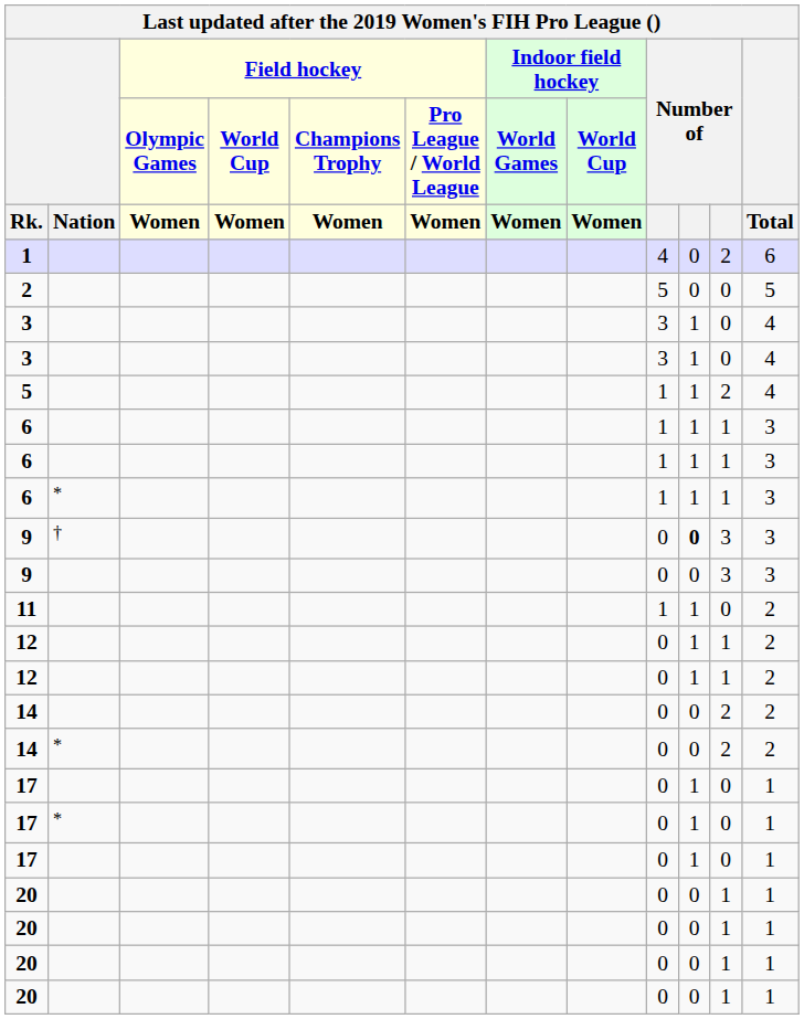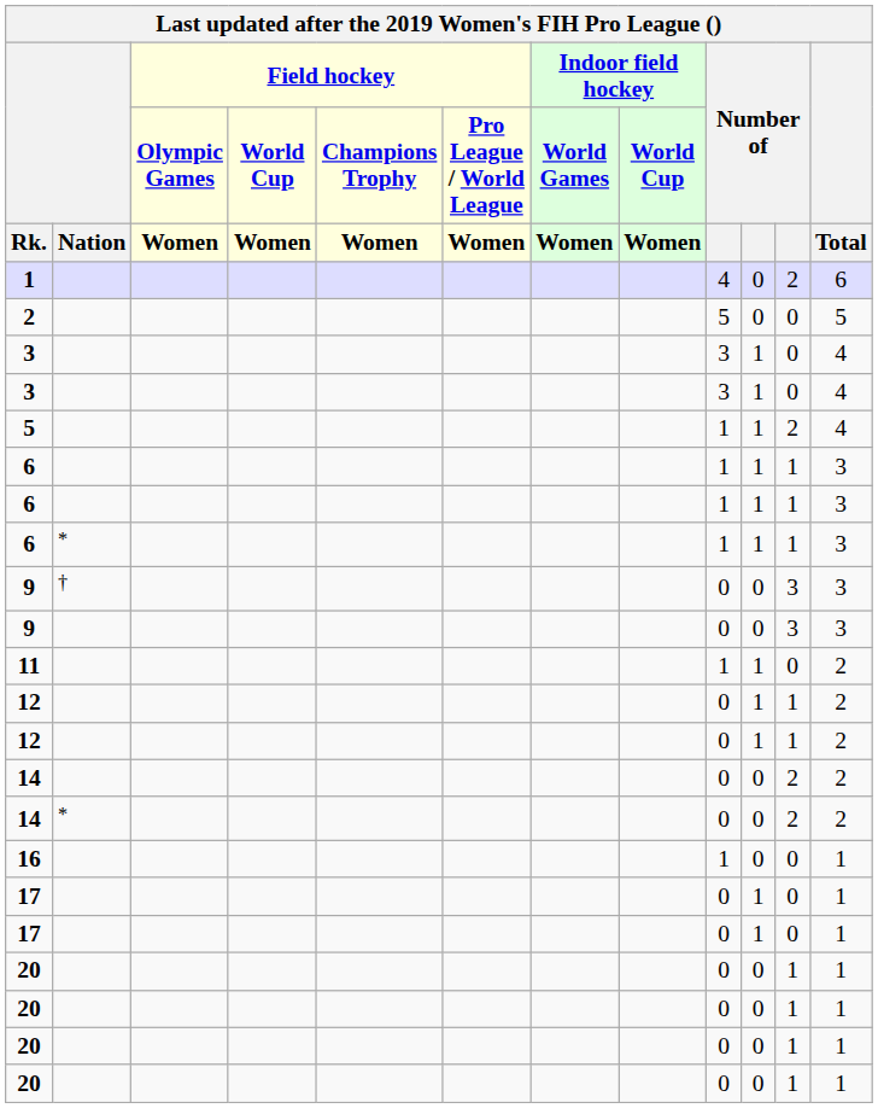 <table class="wikitable" style="margin-top: 0em; text-align: center; font-size: 100%;">
 <tr>
 <th colspan="12">Last updated after the 2019 Women's FIH Pro League ()</th>
 </tr>
 <tr>
 <th rowspan="2" colspan="2"></th>
 <th colspan="4" style="background: #ffd;"><a href='#'>Field hockey</a></th>
 <th colspan="2" style="background: #dfd;"><a href='#'>Indoor field hockey</a></th>
 <th rowspan="2" colspan="3">Number of</th>
 <th rowspan="2"></th>
 </tr>
 <tr>
 <th style="background: #ffd;"><a href='#'>Olympic Games</a></th>
 <th style="background: #ffd;"><a href='#'>World Cup</a></th>
 <th style="background: #ffd;"><a href='#'>Champions Trophy</a></th>
 <th style="background: #ffd;"><a href='#'>Pro League</a> / <a href='#'>World League</a></th>
 <th style="background: #dfd;"><a href='#'>World Games</a></th>
 <th style="background: #dfd;"><a href='#'>World Cup</a></th>
 </tr>
 <tr>
 <th style="width: 1em;">Rk.</th>
 <th>Nation</th>
 <th style="background: #ffd; width: 1em;">Women</th>
 <th style="background: #ffd; width: 1em;">Women</th>
 <th style="background: #ffd; width: 1em;">Women</th>
 <th style="background: #ffd; width: 1em;">Women</th>
 <th style="background: #dfd; width: 1em;">Women</th>
 <th style="background: #dfd; width: 1em;">Women</th>
 <th style="width: 1em;"></th>
 <th style="width: 1em;"></th>
 <th style="width: 1em;"></th>
 <th style="width: 1em;">Total</th>
 </tr>
 <tr style="background: #ddf;">
 <td><strong>1</strong></td>
 <td style="text-align: left;"></td>
 <td></td>
 <td></td>
 <td></td>
 <td></td>
 <td></td>
 <td></td>
 <td>4</td>
 <td>0</td>
 <td>2</td>
 <td>6</td>
 </tr>
 <tr>
 <td><strong>2</strong></td>
 <td style="text-align: left;"></td>
 <td></td>
 <td></td>
 <td></td>
 <td></td>
 <td></td>
 <td></td>
 <td>5</td>
 <td>0</td>
 <td>0</td>
 <td>5</td>
 </tr>
 <tr>
 <td><strong>3</strong></td>
 <td style="text-align: left;"></td>
 <td></td>
 <td></td>
 <td></td>
 <td></td>
 <td></td>
 <td></td>
 <td>3</td>
 <td>1</td>
 <td>0</td>
 <td>4</td>
 </tr>
 <tr>
 <td><strong>3</strong></td>
 <td style="text-align: left;"></td>
 <td></td>
 <td></td>
 <td></td>
 <td></td>
 <td></td>
 <td></td>
 <td>3</td>
 <td>1</td>
 <td>0</td>
 <td>4</td>
 </tr>
 <tr>
 <td><strong>5</strong></td>
 <td style="text-align: left;"></td>
 <td></td>
 <td></td>
 <td></td>
 <td></td>
 <td></td>
 <td></td>
 <td>1</td>
 <td>1</td>
 <td>2</td>
 <td>4</td>
 </tr>
 <tr>
 <td><strong>6</strong></td>
 <td style="text-align: left;"></td>
 <td></td>
 <td></td>
 <td></td>
 <td></td>
 <td></td>
 <td></td>
 <td>1</td>
 <td>1</td>
 <td>1</td>
 <td>3</td>
 </tr>
 <tr>
 <td><strong>6</strong></td>
 <td style="text-align: left;"></td>
 <td></td>
 <td></td>
 <td></td>
 <td></td>
 <td></td>
 <td></td>
 <td>1</td>
 <td>1</td>
 <td>1</td>
 <td>3</td>
 </tr>
 <tr>
 <td><strong>6</strong></td>
 <td style="text-align: left;"><em></em><sup>*</sup></td>
 <td></td>
 <td></td>
 <td></td>
 <td></td>
 <td></td>
 <td></td>
 <td>1</td>
 <td>1</td>
 <td>1</td>
 <td>3</td>
 </tr>
 <tr>
 <td><strong>9</strong></td>
 <td style="text-align: left;"><sup>†</sup></td>
 <td></td>
 <td></td>
 <td></td>
 <td></td>
 <td></td>
 <td></td>
 <td>0</td>
-<td><strong>0</strong></td>
+<td>0</td>
 <td>3</td>
 <td>3</td>
 </tr>
 <tr>
 <td><strong>9</strong></td>
 <td style="text-align: left;"></td>
 <td></td>
 <td></td>
 <td></td>
 <td></td>
 <td></td>
 <td></td>
 <td>0</td>
 <td>0</td>
 <td>3</td>
 <td>3</td>
 </tr>
 <tr>
 <td><strong>11</strong></td>
 <td style="text-align: left;"></td>
 <td></td>
 <td></td>
 <td></td>
 <td></td>
 <td></td>
 <td></td>
 <td>1</td>
 <td>1</td>
 <td>0</td>
 <td>2</td>
 </tr>
 <tr>
 <td><strong>12</strong></td>
 <td style="text-align: left;"></td>
 <td></td>
 <td></td>
 <td></td>
 <td></td>
 <td></td>
 <td></td>
 <td>0</td>
 <td>1</td>
 <td>1</td>
 <td>2</td>
 </tr>
 <tr>
 <td><strong>12</strong></td>
 <td style="text-align: left;"></td>
 <td></td>
 <td></td>
 <td></td>
 <td></td>
 <td></td>
 <td></td>
 <td>0</td>
 <td>1</td>
 <td>1</td>
 <td>2</td>
 </tr>
 <tr>
 <td><strong>14</strong></td>
 <td style="text-align: left;"></td>
 <td></td>
 <td></td>
 <td></td>
 <td></td>
 <td></td>
 <td></td>
 <td>0</td>
 <td>0</td>
 <td>2</td>
 <td>2</td>
 </tr>
 <tr>
 <td><strong>14</strong></td>
 <td style="text-align: left;"><em></em><sup>*</sup></td>
 <td></td>
 <td></td>
 <td></td>
 <td></td>
 <td></td>
 <td></td>
 <td>0</td>
 <td>0</td>
 <td>2</td>
 <td>2</td>
 </tr>
 <tr>
-<td><strong>17</strong></td>
+<td><strong>16</strong></td>
 <td style="text-align: left;"></td>
 <td></td>
 <td></td>
 <td></td>
 <td></td>
 <td></td>
 <td></td>
+<td>1</td>
 <td>0</td>
-<td>1</td>
 <td>0</td>
 <td>1</td>
 </tr>
 <tr>
 <td><strong>17</strong></td>
-<td style="text-align: left;"><em></em><sup>*</sup></td>
+<td style="text-align: left;"></td>
 <td></td>
 <td></td>
 <td></td>
 <td></td>
 <td></td>
 <td></td>
 <td>0</td>
 <td>1</td>
 <td>0</td>
 <td>1</td>
 </tr>
 <tr>
 <td><strong>17</strong></td>
 <td style="text-align: left;"></td>
 <td></td>
 <td></td>
 <td></td>
 <td></td>
 <td></td>
 <td></td>
 <td>0</td>
 <td>1</td>
 <td>0</td>
 <td>1</td>
 </tr>
 <tr>
 <td><strong>20</strong></td>
 <td style="text-align: left;"></td>
 <td></td>
 <td></td>
 <td></td>
 <td></td>
 <td></td>
 <td></td>
 <td>0</td>
 <td>0</td>
 <td>1</td>
 <td>1</td>
 </tr>
 <tr>
 <td><strong>20</strong></td>
 <td style="text-align: left;"></td>
 <td></td>
 <td></td>
 <td></td>
 <td></td>
 <td></td>
 <td></td>
 <td>0</td>
 <td>0</td>
 <td>1</td>
 <td>1</td>
 </tr>
 <tr>
 <td><strong>20</strong></td>
 <td style="text-align: left;"></td>
 <td></td>
 <td></td>
 <td></td>
 <td></td>
 <td></td>
 <td></td>
 <td>0</td>
 <td>0</td>
 <td>1</td>
 <td>1</td>
 </tr>
 <tr>
 <td><strong>20</strong></td>
 <td style="text-align: left;"></td>
 <td></td>
 <td></td>
 <td></td>
 <td></td>
 <td></td>
 <td></td>
 <td>0</td>
 <td>0</td>
 <td>1</td>
 <td>1</td>
 </tr>
 </table>
